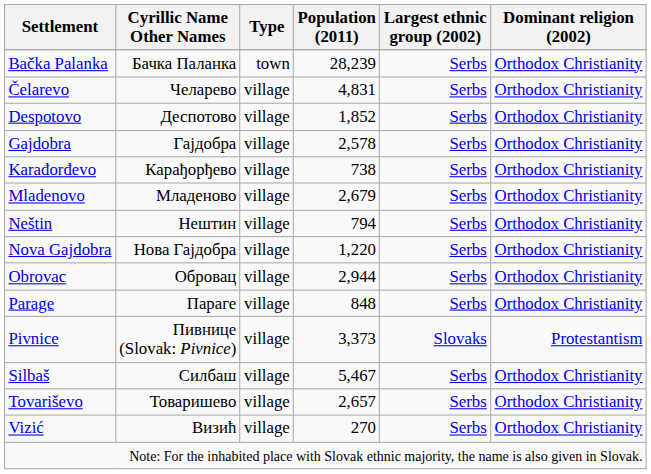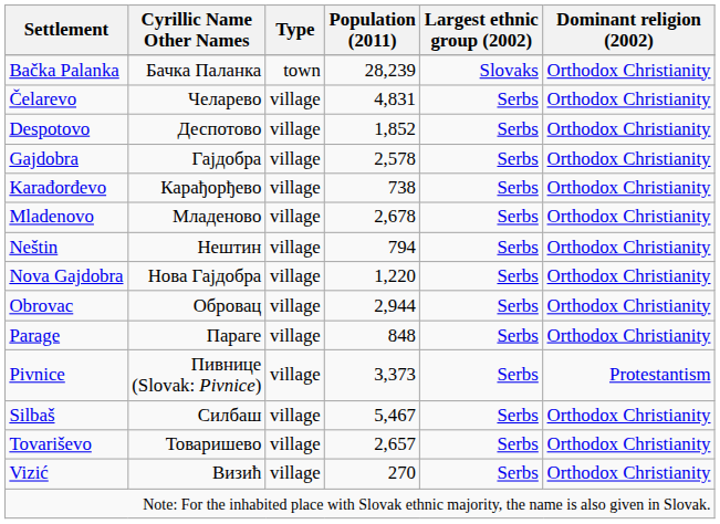 <table class="wikitable" style="text-align: right;">
 <tr bgcolor="#e0e0e0">
 <th rowspan="1">Settlement</th>
 <th colspan="1">Cyrillic Name<br>Other Names</th>
 <th colspan="1">Type</th>
 <th colspan="1">Population<br>(2011)</th>
 <th colspan="1">Largest ethnic<br>group (2002)</th>
 <th colspan="1">Dominant religion<br>(2002)</th>
 </tr>
 <tr bgcolor="#e0e0e0">
 </tr>
 <tr>
 <td align="left"><a href='#'>Bačka Palanka</a></td>
 <td>Бачка Паланка</td>
 <td>town</td>
 <td>28,239</td>
-<td><a href='#'>Serbs</a></td>
+<td><a href='#'>Slovaks</a></td>
 <td><a href='#'>Orthodox Christianity</a></td>
 </tr>
 <tr>
 <td align="left"><a href='#'>Čelarevo</a></td>
 <td>Челарево</td>
 <td>village</td>
 <td>4,831</td>
 <td><a href='#'>Serbs</a></td>
 <td><a href='#'>Orthodox Christianity</a></td>
 </tr>
 <tr>
 <td align="left"><a href='#'>Despotovo</a></td>
 <td>Деспотово</td>
 <td>village</td>
 <td>1,852</td>
 <td><a href='#'>Serbs</a></td>
 <td><a href='#'>Orthodox Christianity</a></td>
 </tr>
 <tr>
 <td align="left"><a href='#'>Gajdobra</a></td>
 <td>Гајдобра</td>
 <td>village</td>
 <td>2,578</td>
 <td><a href='#'>Serbs</a></td>
 <td><a href='#'>Orthodox Christianity</a></td>
 </tr>
 <tr>
 <td align="left"><a href='#'>Karađorđevo</a></td>
 <td>Карађорђево</td>
 <td>village</td>
 <td>738</td>
 <td><a href='#'>Serbs</a></td>
 <td><a href='#'>Orthodox Christianity</a></td>
 </tr>
 <tr>
 <td align="left"><a href='#'>Mladenovo</a></td>
 <td>Младеново</td>
 <td>village</td>
-<td>2,679</td>
+<td>2,678</td>
 <td><a href='#'>Serbs</a></td>
 <td><a href='#'>Orthodox Christianity</a></td>
 </tr>
 <tr>
 <td align="left"><a href='#'>Neštin</a></td>
 <td>Нештин</td>
 <td>village</td>
 <td>794</td>
 <td><a href='#'>Serbs</a></td>
 <td><a href='#'>Orthodox Christianity</a></td>
 </tr>
 <tr>
 <td align="left"><a href='#'>Nova Gajdobra</a></td>
 <td>Нова Гајдобра</td>
 <td>village</td>
 <td>1,220</td>
 <td><a href='#'>Serbs</a></td>
 <td><a href='#'>Orthodox Christianity</a></td>
 </tr>
 <tr>
 <td align="left"><a href='#'>Obrovac</a></td>
 <td>Обровац</td>
 <td>village</td>
 <td>2,944</td>
 <td><a href='#'>Serbs</a></td>
 <td><a href='#'>Orthodox Christianity</a></td>
 </tr>
 <tr>
 <td align="left"><a href='#'>Parage</a></td>
 <td>Параге</td>
 <td>village</td>
 <td>848</td>
 <td><a href='#'>Serbs</a></td>
 <td><a href='#'>Orthodox Christianity</a></td>
 </tr>
 <tr>
 <td align="left"><a href='#'>Pivnice</a></td>
 <td>Пивнице<br>(Slovak: <em>Pivnice</em>)</td>
 <td>village</td>
 <td>3,373</td>
-<td><a href='#'>Slovaks</a></td>
+<td><a href='#'>Serbs</a></td>
 <td><a href='#'>Protestantism</a></td>
 </tr>
 <tr>
 <td align="left"><a href='#'>Silbaš</a></td>
 <td>Силбаш</td>
 <td>village</td>
 <td>5,467</td>
 <td><a href='#'>Serbs</a></td>
 <td><a href='#'>Orthodox Christianity</a></td>
 </tr>
 <tr>
 <td align="left"><a href='#'>Tovariševo</a></td>
 <td>Товаришево</td>
 <td>village</td>
 <td>2,657</td>
 <td><a href='#'>Serbs</a></td>
 <td><a href='#'>Orthodox Christianity</a></td>
 </tr>
 <tr>
 <td align="left"><a href='#'>Vizić</a></td>
 <td>Визић</td>
 <td>village</td>
 <td>270</td>
 <td><a href='#'>Serbs</a></td>
 <td><a href='#'>Orthodox Christianity</a></td>
 </tr>
 <tr>
 <td colspan="19"><small>Note: For the inhabited place with Slovak ethnic majority, the name is also given in Slovak.</small></td>
 </tr>
 </table>
